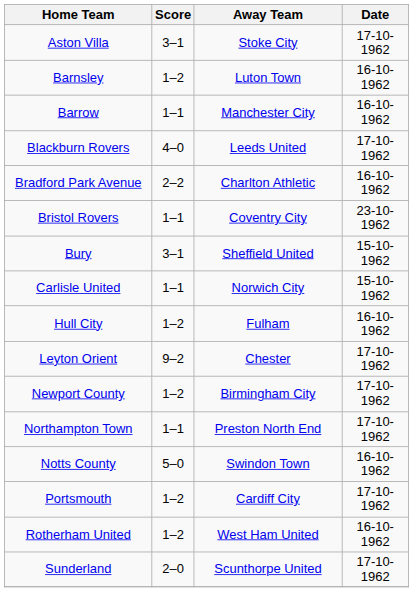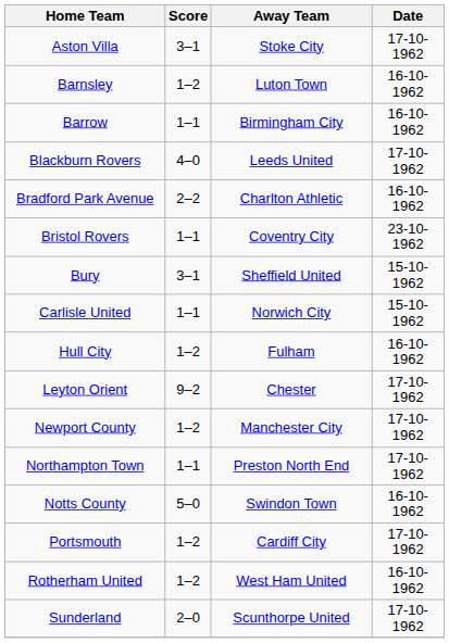 <table class="wikitable" style="text-align:center;">
 <tr>
 <th width=175>Home Team</th>
 <th width=20>Score</th>
 <th width=175>Away Team</th>
 <th width= 75>Date</th>
 </tr>
 <tr>
 <td><a href='#'>Aston Villa</a></td>
 <td>3–1</td>
 <td><a href='#'>Stoke City</a></td>
 <td>17-10-1962</td>
 </tr>
 <tr>
 <td><a href='#'>Barnsley</a></td>
 <td>1–2</td>
 <td><a href='#'>Luton Town</a></td>
 <td>16-10-1962</td>
 </tr>
 <tr>
 <td><a href='#'>Barrow</a></td>
 <td>1–1</td>
-<td><a href='#'>Manchester City</a></td>
+<td><a href='#'>Birmingham City</a></td>
 <td>16-10-1962</td>
 </tr>
 <tr>
 <td><a href='#'>Blackburn Rovers</a></td>
 <td>4–0</td>
 <td><a href='#'>Leeds United</a></td>
 <td>17-10-1962</td>
 </tr>
 <tr>
 <td><a href='#'>Bradford Park Avenue</a></td>
 <td>2–2</td>
 <td><a href='#'>Charlton Athletic</a></td>
 <td>16-10-1962</td>
 </tr>
 <tr>
 <td><a href='#'>Bristol Rovers</a></td>
 <td>1–1</td>
 <td><a href='#'>Coventry City</a></td>
 <td>23-10-1962</td>
 </tr>
 <tr>
 <td><a href='#'>Bury</a></td>
 <td>3–1</td>
 <td><a href='#'>Sheffield United</a></td>
 <td>15-10-1962</td>
 </tr>
 <tr>
 <td><a href='#'>Carlisle United</a></td>
 <td>1–1</td>
 <td><a href='#'>Norwich City</a></td>
 <td>15-10-1962</td>
 </tr>
 <tr>
 <td><a href='#'>Hull City</a></td>
 <td>1–2</td>
 <td><a href='#'>Fulham</a></td>
 <td>16-10-1962</td>
 </tr>
 <tr>
 <td><a href='#'>Leyton Orient</a></td>
 <td>9–2</td>
 <td><a href='#'>Chester</a></td>
 <td>17-10-1962</td>
 </tr>
 <tr>
 <td><a href='#'>Newport County</a></td>
 <td>1–2</td>
-<td><a href='#'>Birmingham City</a></td>
+<td><a href='#'>Manchester City</a></td>
 <td>17-10-1962</td>
 </tr>
 <tr>
 <td><a href='#'>Northampton Town</a></td>
 <td>1–1</td>
 <td><a href='#'>Preston North End</a></td>
 <td>17-10-1962</td>
 </tr>
 <tr>
 <td><a href='#'>Notts County</a></td>
 <td>5–0</td>
 <td><a href='#'>Swindon Town</a></td>
 <td>16-10-1962</td>
 </tr>
 <tr>
 <td><a href='#'>Portsmouth</a></td>
 <td>1–2</td>
 <td><a href='#'>Cardiff City</a></td>
 <td>17-10-1962</td>
 </tr>
 <tr>
 <td><a href='#'>Rotherham United</a></td>
 <td>1–2</td>
 <td><a href='#'>West Ham United</a></td>
 <td>16-10-1962</td>
 </tr>
 <tr>
 <td><a href='#'>Sunderland</a></td>
 <td>2–0</td>
 <td><a href='#'>Scunthorpe United</a></td>
 <td>17-10-1962</td>
 </tr>
 <tr>
 </tr>
 </table>
